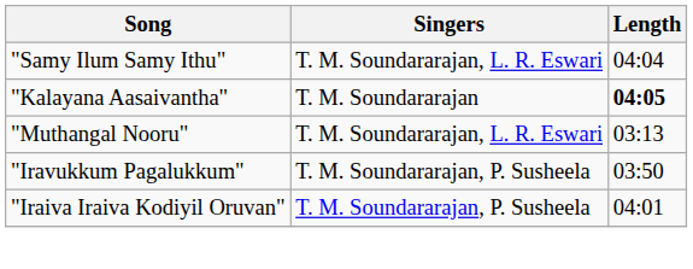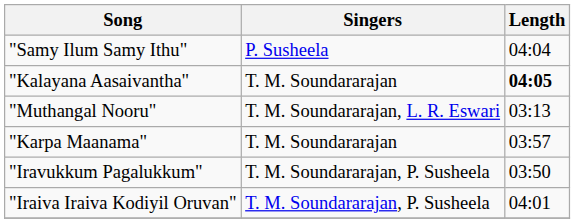 <table class="wikitable" style="font-size:95%;">
 <tr>
 <th>Song</th>
 <th>Singers</th>
 <th>Length</th>
 </tr>
 <tr>
 <td>"Samy Ilum Samy Ithu"</td>
-<td>T. M. Soundararajan, <a href='#'>L. R. Eswari</a></td>
+<td><a href='#'>P. Susheela</a></td>
 <td>04:04</td>
 </tr>
 <tr>
 <td>"Kalayana Aasaivantha"</td>
 <td>T. M. Soundararajan</td>
 <td><strong>04:05</strong></td>
 </tr>
 <tr>
 <td>"Muthangal Nooru"</td>
 <td>T. M. Soundararajan, <a href='#'>L. R. Eswari</a></td>
 <td>03:13</td>
+</tr>
+<tr>
+<td>"Karpa Maanama"</td>
+<td>T. M. Soundararajan</td>
+<td>03:57</td>
 </tr>
 <tr>
 <td>"Iravukkum Pagalukkum"</td>
 <td>T. M. Soundararajan, P. Susheela</td>
 <td>03:50</td>
 </tr>
 <tr>
 <td>"Iraiva Iraiva Kodiyil Oruvan"</td>
 <td><a href='#'>T. M. Soundararajan</a>, P. Susheela</td>
 <td>04:01</td>
 </tr>
 <tr>
 </tr>
 </table>
